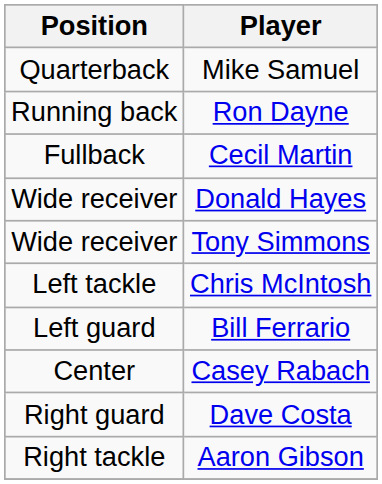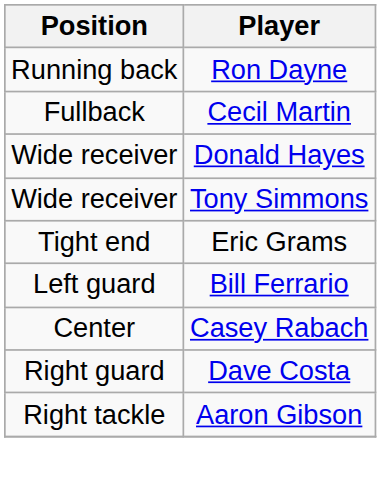 <table class="wikitable" style="text-align: center;">
 <tr>
 <th>Position</th>
 <th>Player</th>
-</tr>
-<tr>
-<td>Quarterback</td>
-<td>Mike Samuel</td>
 </tr>
 <tr>
 <td>Running back</td>
 <td><a href='#'>Ron Dayne</a></td>
 </tr>
 <tr>
 <td>Fullback</td>
 <td><a href='#'>Cecil Martin</a></td>
 </tr>
 <tr>
 <td>Wide receiver</td>
 <td><a href='#'>Donald Hayes</a></td>
 </tr>
 <tr>
 <td>Wide receiver</td>
 <td><a href='#'>Tony Simmons</a></td>
 </tr>
 <tr>
-<td>Left tackle</td>
-<td><a href='#'>Chris McIntosh</a></td>
+<td>Tight end</td>
+<td>Eric Grams</td>
 </tr>
 <tr>
 <td>Left guard</td>
 <td><a href='#'>Bill Ferrario</a></td>
 </tr>
 <tr>
 <td>Center</td>
 <td><a href='#'>Casey Rabach</a></td>
 </tr>
 <tr>
 <td>Right guard</td>
 <td><a href='#'>Dave Costa</a></td>
 </tr>
 <tr>
 <td>Right tackle</td>
 <td><a href='#'>Aaron Gibson</a></td>
 </tr>
 <tr>
 </tr>
 </table>
